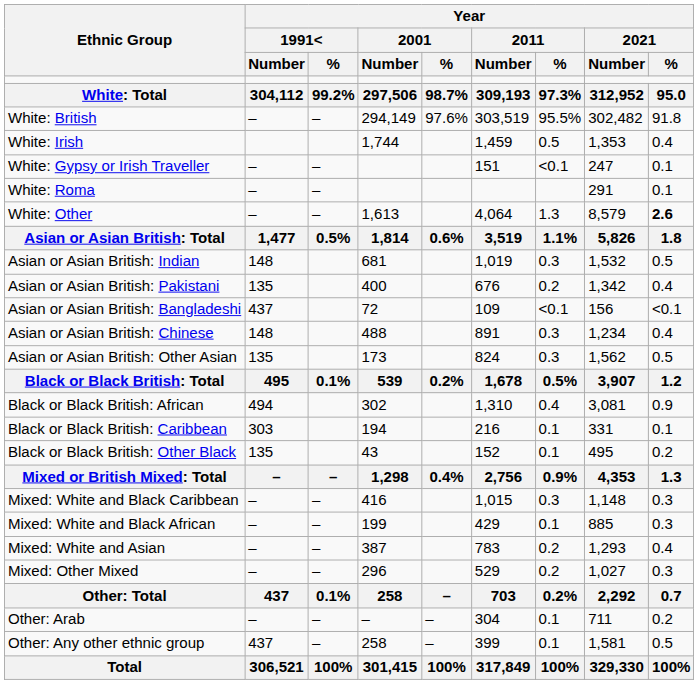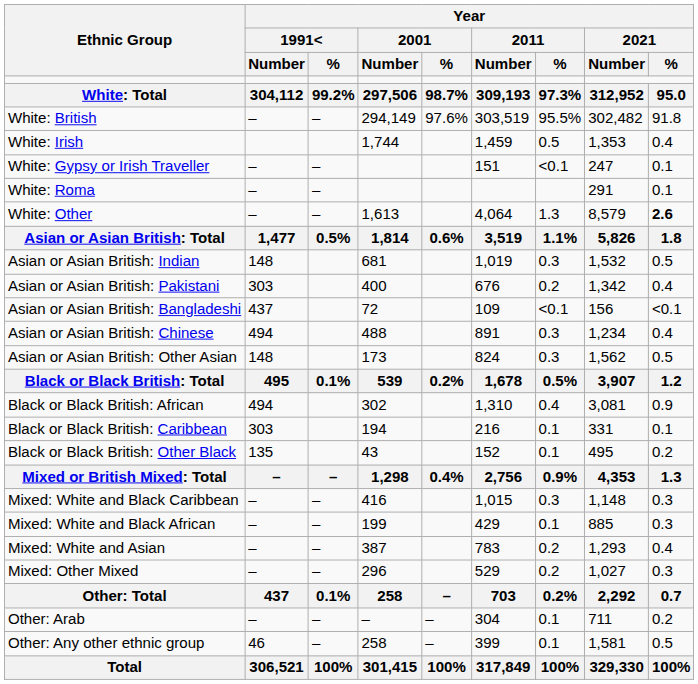 <table class="wikitable sortable">
 <tr>
 <th rowspan="3">Ethnic Group</th>
 <th colspan="8">Year</th>
 </tr>
 <tr>
 <th colspan="2">1991<</th>
 <th colspan="2">2001</th>
 <th colspan="2">2011</th>
 <th colspan="2">2021</th>
 </tr>
 <tr>
 <th>Number</th>
 <th>%</th>
 <th>Number</th>
 <th>%</th>
 <th>Number</th>
 <th>%</th>
 <th>Number</th>
 <th>%</th>
 </tr>
 <tr>
 <td></td>
 <td></td>
 <td></td>
 <td></td>
 <td></td>
 <td></td>
 <td></td>
 </tr>
 <tr>
 <th><a href='#'>White</a>: Total</th>
 <th>304,112</th>
 <th>99.2%</th>
 <th>297,506</th>
 <th>98.7%</th>
 <th>309,193</th>
 <th>97.3%</th>
 <th>312,952</th>
 <th>95.0</th>
 </tr>
 <tr>
 <td>White: <a href='#'>British</a></td>
 <td>–</td>
 <td>–</td>
 <td>294,149</td>
 <td>97.6%</td>
 <td>303,519</td>
 <td>95.5%</td>
 <td>302,482</td>
 <td>91.8</td>
 </tr>
 <tr>
 <td>White: <a href='#'>Irish</a></td>
 <td></td>
 <td></td>
 <td>1,744</td>
 <td></td>
 <td>1,459</td>
 <td>0.5</td>
 <td>1,353</td>
 <td>0.4</td>
 </tr>
 <tr>
 <td>White: <a href='#'>Gypsy or Irish Traveller</a></td>
 <td>–</td>
 <td>–</td>
 <td></td>
 <td></td>
 <td>151</td>
 <td><0.1</td>
 <td>247</td>
 <td>0.1</td>
 </tr>
 <tr>
 <td>White: <a href='#'>Roma</a></td>
 <td>–</td>
 <td>–</td>
 <td></td>
 <td></td>
 <td></td>
 <td></td>
 <td>291</td>
 <td>0.1</td>
 </tr>
 <tr>
 <td>White: <a href='#'>Other</a></td>
 <td>–</td>
 <td>–</td>
 <td>1,613</td>
 <td></td>
 <td>4,064</td>
 <td>1.3</td>
 <td>8,579</td>
 <td><strong>2.6</strong></td>
 </tr>
 <tr>
 <th><a href='#'>Asian or Asian British</a>: Total</th>
 <th>1,477</th>
 <th>0.5%</th>
 <th>1,814</th>
 <th>0.6%</th>
 <th>3,519</th>
 <th>1.1%</th>
 <th>5,826</th>
 <th>1.8</th>
 </tr>
 <tr>
 <td>Asian or Asian British: <a href='#'>Indian</a></td>
 <td>148</td>
 <td></td>
 <td>681</td>
 <td></td>
 <td>1,019</td>
 <td>0.3</td>
 <td>1,532</td>
 <td>0.5</td>
 </tr>
 <tr>
 <td>Asian or Asian British: <a href='#'>Pakistani</a></td>
-<td>135</td>
+<td>303</td>
 <td></td>
 <td>400</td>
 <td></td>
 <td>676</td>
 <td>0.2</td>
 <td>1,342</td>
 <td>0.4</td>
 </tr>
 <tr>
 <td>Asian or Asian British: <a href='#'>Bangladeshi</a></td>
 <td>437</td>
 <td></td>
 <td>72</td>
 <td></td>
 <td>109</td>
 <td><0.1</td>
 <td>156</td>
 <td><0.1</td>
 </tr>
 <tr>
 <td>Asian or Asian British: <a href='#'>Chinese</a></td>
-<td>148</td>
+<td>494</td>
 <td></td>
 <td>488</td>
 <td></td>
 <td>891</td>
 <td>0.3</td>
 <td>1,234</td>
 <td>0.4</td>
 </tr>
 <tr>
 <td>Asian or Asian British: Other Asian</td>
-<td>135</td>
+<td>148</td>
 <td></td>
 <td>173</td>
 <td></td>
 <td>824</td>
 <td>0.3</td>
 <td>1,562</td>
 <td>0.5</td>
 </tr>
 <tr>
 <th><a href='#'>Black or Black British</a>: Total</th>
 <th>495</th>
 <th>0.1%</th>
 <th>539</th>
 <th>0.2%</th>
 <th>1,678</th>
 <th>0.5%</th>
 <th>3,907</th>
 <th>1.2</th>
 </tr>
 <tr>
 <td>Black or Black British: African</td>
 <td>494</td>
 <td></td>
 <td>302</td>
 <td></td>
 <td>1,310</td>
 <td>0.4</td>
 <td>3,081</td>
 <td>0.9</td>
 </tr>
 <tr>
 <td>Black or Black British: <a href='#'>Caribbean</a></td>
 <td>303</td>
 <td></td>
 <td>194</td>
 <td></td>
 <td>216</td>
 <td>0.1</td>
 <td>331</td>
 <td>0.1</td>
 </tr>
 <tr>
 <td>Black or Black British: <a href='#'>Other Black</a></td>
 <td>135</td>
 <td></td>
 <td>43</td>
 <td></td>
 <td>152</td>
 <td>0.1</td>
 <td>495</td>
 <td>0.2</td>
 </tr>
 <tr>
 <th><a href='#'>Mixed or British Mixed</a>: Total</th>
 <th>–</th>
 <th>–</th>
 <th>1,298</th>
 <th>0.4%</th>
 <th>2,756</th>
 <th>0.9%</th>
 <th>4,353</th>
 <th>1.3</th>
 </tr>
 <tr>
 <td>Mixed: White and Black Caribbean</td>
 <td>–</td>
 <td>–</td>
 <td>416</td>
 <td></td>
 <td>1,015</td>
 <td>0.3</td>
 <td>1,148</td>
 <td>0.3</td>
 </tr>
 <tr>
 <td>Mixed: White and Black African</td>
 <td>–</td>
 <td>–</td>
 <td>199</td>
 <td></td>
 <td>429</td>
 <td>0.1</td>
 <td>885</td>
 <td>0.3</td>
 </tr>
 <tr>
 <td>Mixed: White and Asian</td>
 <td>–</td>
 <td>–</td>
 <td>387</td>
 <td></td>
 <td>783</td>
 <td>0.2</td>
 <td>1,293</td>
 <td>0.4</td>
 </tr>
 <tr>
 <td>Mixed: Other Mixed</td>
 <td>–</td>
 <td>–</td>
 <td>296</td>
 <td></td>
 <td>529</td>
 <td>0.2</td>
 <td>1,027</td>
 <td>0.3</td>
 </tr>
 <tr>
 <th>Other: Total</th>
 <th>437</th>
 <th>0.1%</th>
 <th>258</th>
 <th>–</th>
 <th>703</th>
 <th>0.2%</th>
 <th>2,292</th>
 <th>0.7</th>
 </tr>
 <tr>
 <td>Other: Arab</td>
 <td>–</td>
 <td>–</td>
 <td>–</td>
 <td>–</td>
 <td>304</td>
 <td>0.1</td>
 <td>711</td>
 <td>0.2</td>
 </tr>
 <tr>
 <td>Other: Any other ethnic group</td>
-<td>437</td>
+<td>46</td>
 <td>–</td>
 <td>258</td>
 <td>–</td>
 <td>399</td>
 <td>0.1</td>
 <td>1,581</td>
 <td>0.5</td>
 </tr>
 <tr>
 <th>Total</th>
 <th>306,521</th>
 <th>100%</th>
 <th>301,415</th>
 <th>100%</th>
 <th>317,849</th>
 <th>100%</th>
 <th>329,330</th>
 <th>100%</th>
 </tr>
 </table>
